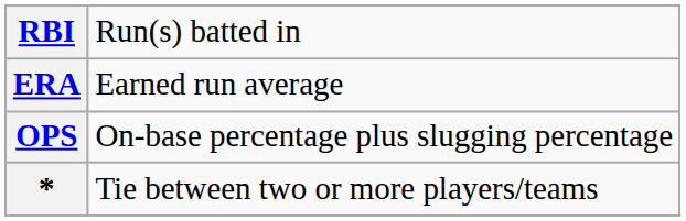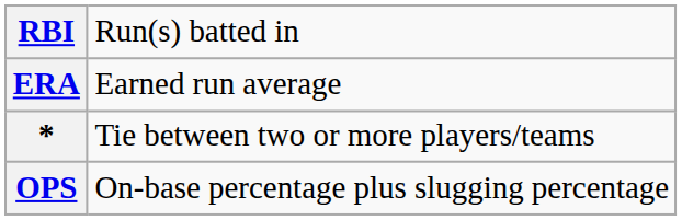 <table class="wikitable" border="1" style="font-size:90%">
 <tr>
 <th scope="row"><a href='#'>RBI</a></th>
 <td>Run(s) batted in</td>
 </tr>
 <tr>
 <th scope="row"><a href='#'>ERA</a></th>
 <td>Earned run average</td>
 </tr>
 <tr>
+<th scope="row">*</th>
+<td>Tie between two or more players/teams</td>
+</tr>
+<tr>
 <th scope="row"><a href='#'>OPS</a></th>
 <td>On-base percentage plus slugging percentage</td>
 </tr>
-<tr>
-<th scope="row">*</th>
-<td>Tie between two or more players/teams</td>
-</tr>
 </table>
